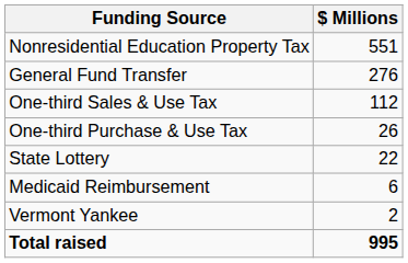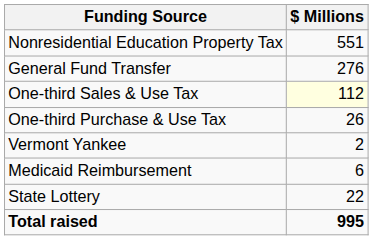 <table class="wikitable">
 <tr>
 <th>Funding Source</th>
 <th>$ Millions</th>
 </tr>
 <tr>
 <td>Nonresidential Education Property Tax</td>
 <td align="right">551</td>
 </tr>
 <tr>
 <td>General Fund Transfer</td>
 <td align="right">276</td>
 </tr>
 <tr>
 <td>One-third Sales & Use Tax</td>
-<td align="right">112</td>
+<td align="right" style="background: lightyellow;">112</td>
 </tr>
 <tr>
 <td>One-third Purchase & Use Tax</td>
 <td align="right">26</td>
 </tr>
 <tr>
-<td>State Lottery</td>
-<td align="right">22</td>
+<td>Vermont Yankee</td>
+<td align="right">2</td>
 </tr>
 <tr>
 <td>Medicaid Reimbursement</td>
 <td align="right">6</td>
 </tr>
 <tr>
-<td>Vermont Yankee</td>
-<td align="right">2</td>
+<td>State Lottery</td>
+<td align="right">22</td>
 </tr>
 <tr>
 <td><strong>Total raised</strong></td>
 <td align="right"><strong>995</strong></td>
 </tr>
 </table>
